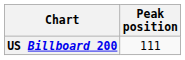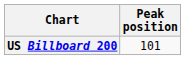 <table class="wikitable plainrowheaders">
 <tr>
 <th scope="col">Chart</th>
 <th scope="col">Peak<br>position</th>
 </tr>
 <tr>
 <th scope="row">US <a href='#'><em>Billboard</em> 200</a></th>
-<td align="center">111</td>
+<td align="center">101</td>
 </tr>
 </table>
